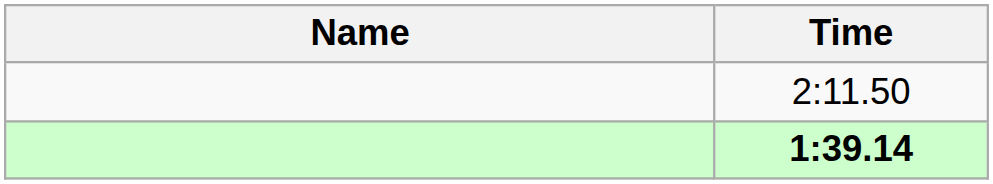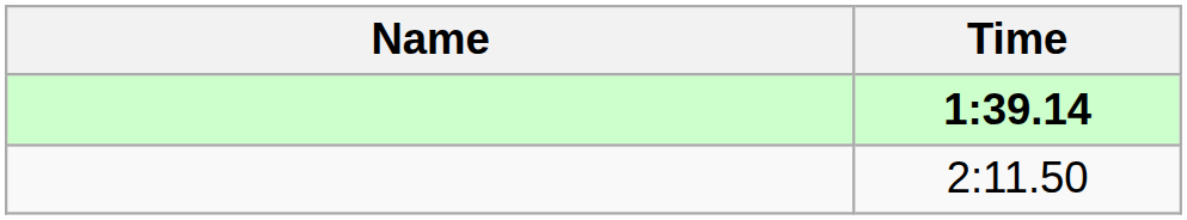 <table class="wikitable" style="text-align:center;">
 <tr>
 <th style="width:19em">Name</th>
 <th style="width:7em">Time</th>
 </tr>
+<tr bgcolor=ccffcc>
+<td align=left><strong></strong></td>
+<td><strong>1:39.14</strong></td>
+</tr>
 <tr>
 <td align=left></td>
 <td>2:11.50</td>
 </tr>
-<tr bgcolor=ccffcc>
-<td align=left><strong></strong></td>
-<td><strong>1:39.14</strong></td>
-</tr>
 </table>
